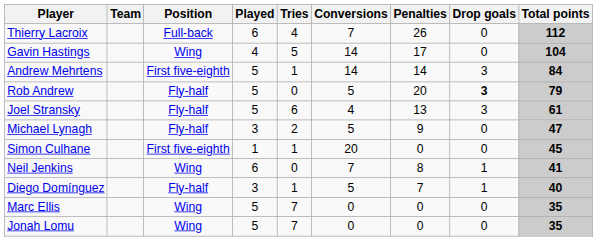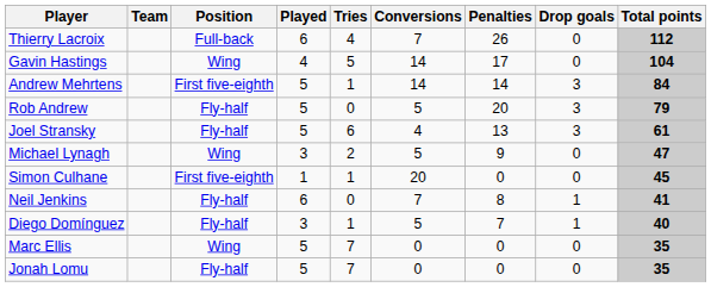 <table class="wikitable" style="text-align:center">
 <tr>
 <th>Player</th>
 <th>Team</th>
 <th>Position</th>
 <th>Played</th>
 <th>Tries</th>
 <th>Conversions</th>
 <th>Penalties</th>
 <th>Drop goals</th>
 <th>Total points</th>
 </tr>
 <tr>
 <td align="left"><a href='#'>Thierry Lacroix</a></td>
 <td align="left"></td>
 <td><a href='#'>Full-back</a></td>
 <td>6</td>
 <td>4</td>
 <td>7</td>
 <td>26</td>
 <td>0</td>
 <td ! scope=row style="background:#ccc"><strong>112</strong></td>
 </tr>
 <tr>
 <td align="left"><a href='#'>Gavin Hastings</a></td>
 <td align="left"></td>
 <td><a href='#'>Wing</a></td>
 <td>4</td>
 <td>5</td>
 <td>14</td>
 <td>17</td>
 <td>0</td>
 <td ! scope=row style="background:#ccc"><strong>104</strong></td>
 </tr>
 <tr>
 <td align="left"><a href='#'>Andrew Mehrtens</a></td>
 <td align="left"></td>
 <td><a href='#'>First five-eighth</a></td>
 <td>5</td>
 <td>1</td>
 <td>14</td>
 <td>14</td>
 <td>3</td>
 <td ! scope=row style="background:#ccc"><strong>84</strong></td>
 </tr>
 <tr>
 <td align="left"><a href='#'>Rob Andrew</a></td>
 <td align="left"></td>
 <td><a href='#'>Fly-half</a></td>
 <td>5</td>
 <td>0</td>
 <td>5</td>
 <td>20</td>
-<td><strong>3</strong></td>
+<td>3</td>
 <td ! scope=row style="background:#ccc"><strong>79</strong></td>
 </tr>
 <tr>
 <td align="left"><a href='#'>Joel Stransky</a></td>
 <td align="left"></td>
 <td><a href='#'>Fly-half</a></td>
 <td>5</td>
 <td>6</td>
 <td>4</td>
 <td>13</td>
 <td>3</td>
 <td ! scope=row style="background:#ccc"><strong>61</strong></td>
 </tr>
 <tr>
 <td align="left"><a href='#'>Michael Lynagh</a></td>
 <td align="left"></td>
-<td><a href='#'>Fly-half</a></td>
+<td><a href='#'>Wing</a></td>
 <td>3</td>
 <td>2</td>
 <td>5</td>
 <td>9</td>
 <td>0</td>
 <td ! scope=row style="background:#ccc"><strong>47</strong></td>
 </tr>
 <tr>
 <td align="left"><a href='#'>Simon Culhane</a></td>
 <td align="left"></td>
 <td><a href='#'>First five-eighth</a></td>
 <td>1</td>
 <td>1</td>
 <td>20</td>
 <td>0</td>
 <td>0</td>
 <td ! scope=row style="background:#ccc"><strong>45</strong></td>
 </tr>
 <tr>
 <td align="left"><a href='#'>Neil Jenkins</a></td>
 <td align="left"></td>
-<td><a href='#'>Wing</a></td>
+<td><a href='#'>Fly-half</a></td>
 <td>6</td>
 <td>0</td>
 <td>7</td>
 <td>8</td>
 <td>1</td>
 <td ! scope=row style="background:#ccc"><strong>41</strong></td>
 </tr>
 <tr>
 <td align="left"><a href='#'>Diego Domínguez</a></td>
 <td align="left"></td>
 <td><a href='#'>Fly-half</a></td>
 <td>3</td>
 <td>1</td>
 <td>5</td>
 <td>7</td>
 <td>1</td>
 <td ! scope=row style="background:#ccc"><strong>40</strong></td>
 </tr>
 <tr>
 <td align="left"><a href='#'>Marc Ellis</a></td>
 <td align="left"></td>
 <td><a href='#'>Wing</a></td>
 <td>5</td>
 <td>7</td>
 <td>0</td>
 <td>0</td>
 <td>0</td>
 <td ! scope=row style="background:#ccc"><strong>35</strong></td>
 </tr>
 <tr>
 <td align="left"><a href='#'>Jonah Lomu</a></td>
 <td align="left"></td>
-<td><a href='#'>Wing</a></td>
+<td><a href='#'>Fly-half</a></td>
 <td>5</td>
 <td>7</td>
 <td>0</td>
 <td>0</td>
 <td>0</td>
 <td ! scope=row style="background:#ccc"><strong>35</strong></td>
 </tr>
 </table>
